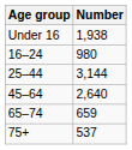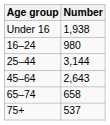 <table class="wikitable">
 <tr>
 <th>Age group</th>
 <th>Number</th>
 </tr>
 <tr>
 <td>Under 16</td>
 <td>1,938</td>
 </tr>
 <tr>
 <td>16–24</td>
 <td>980</td>
 </tr>
 <tr>
 <td>25–44</td>
 <td>3,144</td>
 </tr>
 <tr>
 <td>45–64</td>
-<td>2,640</td>
+<td>2,643</td>
 </tr>
 <tr>
 <td>65–74</td>
-<td>659</td>
+<td>658</td>
 </tr>
 <tr>
 <td>75+</td>
 <td>537</td>
 </tr>
 </table>
